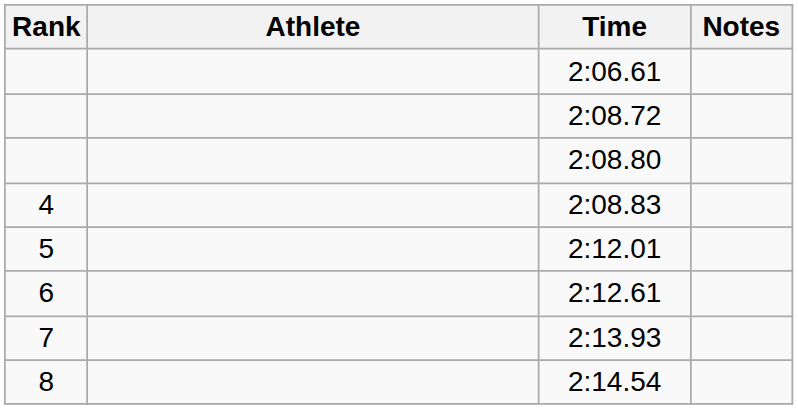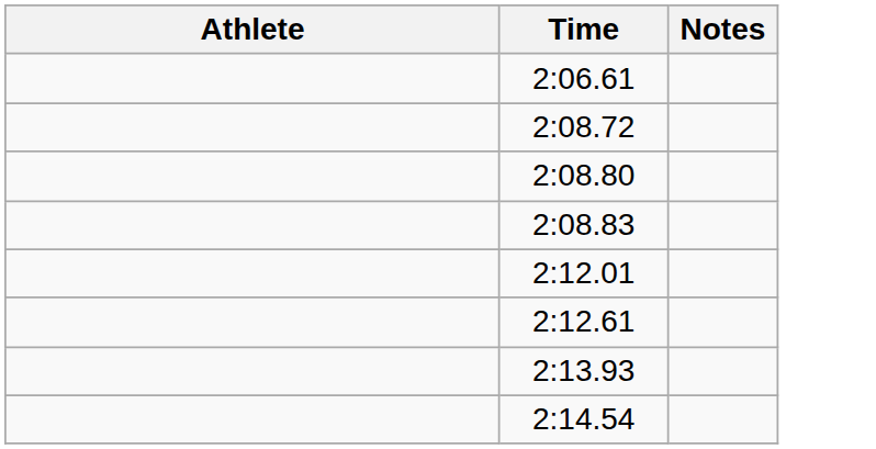 <table class="wikitable" style="text-align:center">
 <tr>
-<th width=40>Rank</th>
 <th width=250>Athlete</th>
 <th width=80>Time</th>
 <th width=50>Notes</th>
 </tr>
 <tr>
-<td></td>
 <td align=left></td>
 <td>2:06.61</td>
 <td></td>
 </tr>
 <tr>
-<td></td>
 <td align=left></td>
 <td>2:08.72</td>
 <td></td>
 </tr>
 <tr>
-<td></td>
 <td align=left></td>
 <td>2:08.80</td>
 <td></td>
 </tr>
 <tr>
-<td>4</td>
 <td align=left></td>
 <td>2:08.83</td>
 <td></td>
 </tr>
 <tr>
-<td>5</td>
 <td align=left></td>
 <td>2:12.01</td>
 <td></td>
 </tr>
 <tr>
-<td>6</td>
 <td align=left></td>
 <td>2:12.61</td>
 <td></td>
 </tr>
 <tr>
-<td>7</td>
 <td align=left></td>
 <td>2:13.93</td>
 <td></td>
 </tr>
 <tr>
-<td>8</td>
 <td align=left></td>
 <td>2:14.54</td>
 <td></td>
 </tr>
 </table>
